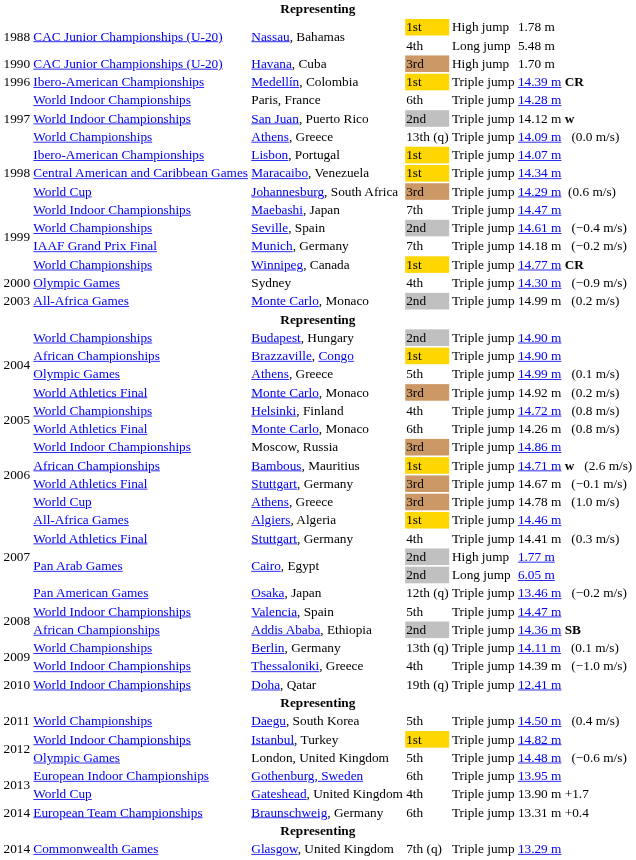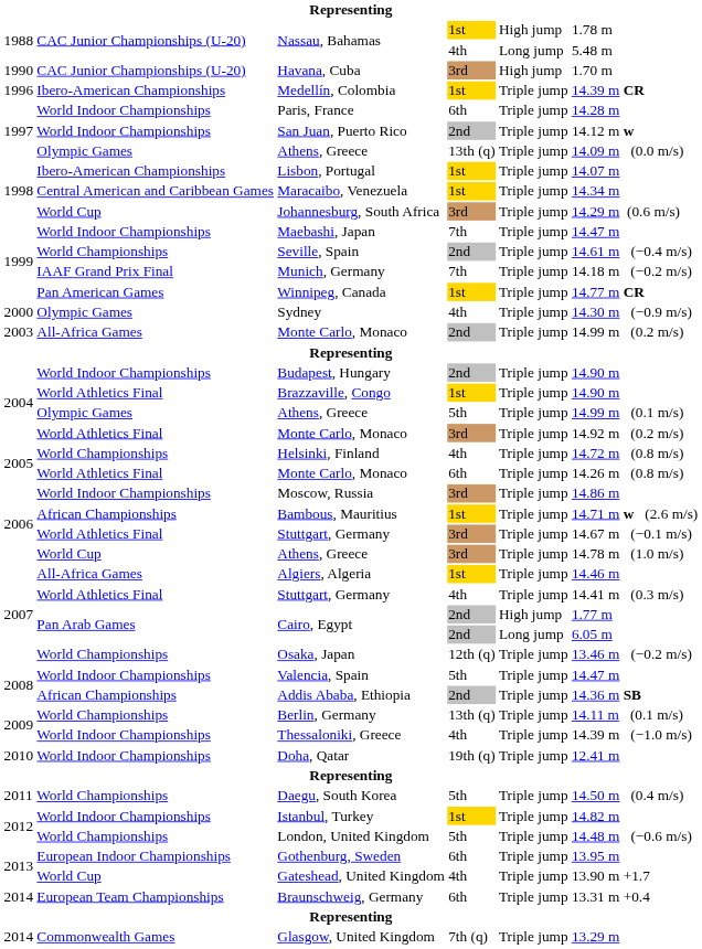 <table>
 <tr>
 <th colspan="6">Representing </th>
 </tr>
 <tr>
 <td rowspan = "2">1988</td>
 <td rowspan = "2"><a href='#'>CAC Junior Championships (U-20)</a></td>
 <td rowspan = "2"><a href='#'>Nassau</a>, Bahamas</td>
 <td bgcolor=gold>1st</td>
 <td>High jump</td>
 <td>1.78 m</td>
 </tr>
 <tr>
 <td>4th</td>
 <td>Long jump</td>
 <td>5.48 m</td>
 </tr>
 <tr>
 <td>1990</td>
 <td><a href='#'>CAC Junior Championships (U-20)</a></td>
 <td><a href='#'>Havana</a>, Cuba</td>
 <td style="background:#c96;">3rd</td>
 <td>High jump</td>
 <td>1.70 m</td>
 </tr>
 <tr>
 <td>1996</td>
 <td><a href='#'>Ibero-American Championships</a></td>
 <td><a href='#'>Medellín</a>, Colombia</td>
 <td bgcolor=gold>1st</td>
 <td>Triple jump</td>
 <td><a href='#'>14.39 m</a> <strong>CR</strong></td>
 </tr>
 <tr>
 <td rowspan=3>1997</td>
 <td><a href='#'>World Indoor Championships</a></td>
 <td>Paris, France</td>
 <td>6th</td>
 <td>Triple jump</td>
 <td><a href='#'>14.28 m</a></td>
 </tr>
 <tr>
 <td><a href='#'>World Indoor Championships</a></td>
 <td><a href='#'>San Juan</a>, Puerto Rico</td>
 <td style="background:silver;">2nd</td>
 <td>Triple jump</td>
 <td>14.12 m <strong>w</strong></td>
 </tr>
 <tr>
-<td><a href='#'>World Championships</a></td>
+<td><a href='#'>Olympic Games</a></td>
 <td><a href='#'>Athens</a>, Greece</td>
 <td>13th (q)</td>
 <td>Triple jump</td>
 <td><a href='#'>14.09 m</a>   (0.0 m/s)</td>
 </tr>
 <tr>
 <td rowspan = "3">1998</td>
 <td><a href='#'>Ibero-American Championships</a></td>
 <td><a href='#'>Lisbon</a>, Portugal</td>
 <td bgcolor=gold>1st</td>
 <td>Triple jump</td>
 <td><a href='#'>14.07 m</a></td>
 </tr>
 <tr>
 <td><a href='#'>Central American and Caribbean Games</a></td>
 <td><a href='#'>Maracaibo</a>, Venezuela</td>
 <td style="background:gold;">1st</td>
 <td>Triple jump</td>
 <td><a href='#'>14.34 m</a></td>
 </tr>
 <tr>
 <td><a href='#'>World Cup</a></td>
 <td><a href='#'>Johannesburg</a>, South Africa</td>
 <td style="background:#c96;">3rd</td>
 <td>Triple jump</td>
 <td><a href='#'>14.29 m</a>  (0.6 m/s)</td>
 </tr>
 <tr>
 <td rowspan=4>1999</td>
 <td><a href='#'>World Indoor Championships</a></td>
 <td><a href='#'>Maebashi</a>, Japan</td>
 <td>7th</td>
 <td>Triple jump</td>
 <td><a href='#'>14.47 m</a></td>
 </tr>
 <tr>
 <td><a href='#'>World Championships</a></td>
 <td><a href='#'>Seville</a>, Spain</td>
 <td style="background:silver;">2nd</td>
 <td>Triple jump</td>
 <td><a href='#'>14.61 m</a>   (−0.4 m/s)</td>
 </tr>
 <tr>
 <td><a href='#'>IAAF Grand Prix Final</a></td>
 <td><a href='#'>Munich</a>, Germany</td>
 <td>7th</td>
 <td>Triple jump</td>
 <td>14.18 m   (−0.2 m/s)</td>
 </tr>
 <tr>
-<td><a href='#'>World Championships</a></td>
+<td><a href='#'>Pan American Games</a></td>
 <td><a href='#'>Winnipeg</a>, Canada</td>
 <td style="background:gold;">1st</td>
 <td>Triple jump</td>
 <td><a href='#'>14.77 m</a> <strong>CR</strong></td>
 </tr>
 <tr>
 <td>2000</td>
 <td><a href='#'>Olympic Games</a></td>
 <td>Sydney</td>
 <td>4th</td>
 <td>Triple jump</td>
 <td><a href='#'>14.30 m</a>   (−0.9 m/s)</td>
 </tr>
 <tr>
 <td>2003</td>
 <td><a href='#'>All-Africa Games</a></td>
 <td><a href='#'>Monte Carlo</a>, Monaco</td>
 <td style="background:silver;">2nd</td>
 <td>Triple jump</td>
 <td>14.99 m   (0.2 m/s)</td>
 </tr>
 <tr>
 <th colspan="6">Representing </th>
 </tr>
 <tr>
 <td rowspan=4>2004</td>
-<td><a href='#'>World Championships</a></td>
+<td><a href='#'>World Indoor Championships</a></td>
 <td><a href='#'>Budapest</a>, Hungary</td>
 <td style="background:silver;">2nd</td>
 <td>Triple jump</td>
 <td><a href='#'>14.90 m</a></td>
 </tr>
 <tr>
-<td><a href='#'>African Championships</a></td>
+<td><a href='#'>World Athletics Final</a></td>
 <td><a href='#'>Brazzaville</a>, <a href='#'>Congo</a></td>
 <td style="background:gold;">1st</td>
 <td>Triple jump</td>
 <td><a href='#'>14.90 m</a></td>
 </tr>
 <tr>
 <td><a href='#'>Olympic Games</a></td>
 <td><a href='#'>Athens</a>, Greece</td>
 <td>5th</td>
 <td>Triple jump</td>
 <td><a href='#'>14.99 m</a>   (0.1 m/s)</td>
 </tr>
 <tr>
 <td><a href='#'>World Athletics Final</a></td>
 <td><a href='#'>Monte Carlo</a>, Monaco</td>
 <td style="background:#c96;">3rd</td>
 <td>Triple jump</td>
 <td>14.92 m   (0.2 m/s)</td>
 </tr>
 <tr>
 <td rowspan=2>2005</td>
 <td><a href='#'>World Championships</a></td>
 <td><a href='#'>Helsinki</a>, Finland</td>
 <td>4th</td>
 <td>Triple jump</td>
 <td><a href='#'>14.72 m</a>   (0.8 m/s)</td>
 </tr>
 <tr>
 <td><a href='#'>World Athletics Final</a></td>
 <td><a href='#'>Monte Carlo</a>, Monaco</td>
 <td>6th</td>
 <td>Triple jump</td>
 <td>14.26 m   (0.8 m/s)</td>
 </tr>
 <tr>
 <td rowspan=4>2006</td>
 <td><a href='#'>World Indoor Championships</a></td>
 <td>Moscow, Russia</td>
 <td style="background:#c96;">3rd</td>
 <td>Triple jump</td>
 <td><a href='#'>14.86 m</a></td>
 </tr>
 <tr>
 <td><a href='#'>African Championships</a></td>
 <td><a href='#'>Bambous</a>, Mauritius</td>
 <td bgcolor=gold>1st</td>
 <td>Triple jump</td>
 <td><a href='#'>14.71 m</a> <strong>w</strong>   (2.6 m/s)</td>
 </tr>
 <tr>
 <td><a href='#'>World Athletics Final</a></td>
 <td><a href='#'>Stuttgart</a>, Germany</td>
 <td style="background:#c96;">3rd</td>
 <td>Triple jump</td>
 <td>14.67 m   (−0.1 m/s)</td>
 </tr>
 <tr>
 <td><a href='#'>World Cup</a></td>
 <td><a href='#'>Athens</a>, Greece</td>
 <td style="background:#c96;">3rd</td>
 <td>Triple jump</td>
 <td>14.78 m   (1.0 m/s)</td>
 </tr>
 <tr>
 <td rowspan=5>2007</td>
 <td><a href='#'>All-Africa Games</a></td>
 <td><a href='#'>Algiers</a>, Algeria</td>
 <td bgcolor=gold>1st</td>
 <td>Triple jump</td>
 <td><a href='#'>14.46 m</a></td>
 </tr>
 <tr>
 <td><a href='#'>World Athletics Final</a></td>
 <td><a href='#'>Stuttgart</a>, Germany</td>
 <td>4th</td>
 <td>Triple jump</td>
 <td>14.41 m   (0.3 m/s)</td>
 </tr>
 <tr>
 <td rowspan=2><a href='#'>Pan Arab Games</a></td>
 <td rowspan=2><a href='#'>Cairo</a>, Egypt</td>
 <td style="background:silver;">2nd</td>
 <td>High jump</td>
 <td><a href='#'>1.77 m</a></td>
 </tr>
 <tr>
 <td style="background:silver;">2nd</td>
 <td>Long jump</td>
 <td><a href='#'>6.05 m</a></td>
 </tr>
 <tr>
-<td><a href='#'>Pan American Games</a></td>
+<td><a href='#'>World Championships</a></td>
 <td><a href='#'>Osaka</a>, Japan</td>
 <td>12th (q)</td>
 <td>Triple jump</td>
 <td><a href='#'>13.46 m</a>   (−0.2 m/s)</td>
 </tr>
 <tr>
 <td rowspan=2>2008</td>
 <td><a href='#'>World Indoor Championships</a></td>
 <td><a href='#'>Valencia</a>, Spain</td>
 <td>5th</td>
 <td>Triple jump</td>
 <td><a href='#'>14.47 m</a></td>
 </tr>
 <tr>
 <td><a href='#'>African Championships</a></td>
 <td><a href='#'>Addis Ababa</a>, Ethiopia</td>
 <td style="background:silver;">2nd</td>
 <td>Triple jump</td>
 <td><a href='#'>14.36 m</a> <strong>SB</strong></td>
 </tr>
 <tr>
 <td rowspan=2>2009</td>
 <td><a href='#'>World Championships</a></td>
 <td><a href='#'>Berlin</a>, Germany</td>
 <td>13th (q)</td>
 <td>Triple jump</td>
 <td><a href='#'>14.11 m</a>   (0.1 m/s)</td>
 </tr>
 <tr>
 <td><a href='#'>World Indoor Championships</a></td>
 <td><a href='#'>Thessaloniki</a>, Greece</td>
 <td>4th</td>
 <td>Triple jump</td>
 <td>14.39 m   (−1.0 m/s)</td>
 </tr>
 <tr>
 <td>2010</td>
 <td><a href='#'>World Indoor Championships</a></td>
 <td><a href='#'>Doha</a>, Qatar</td>
 <td>19th (q)</td>
 <td>Triple jump</td>
 <td><a href='#'>12.41 m</a></td>
 </tr>
 <tr>
 <th colspan="6">Representing </th>
 </tr>
 <tr>
 <td>2011</td>
 <td><a href='#'>World Championships</a></td>
 <td><a href='#'>Daegu</a>, South Korea</td>
 <td>5th</td>
 <td>Triple jump</td>
 <td><a href='#'>14.50 m</a>   (0.4 m/s)</td>
 </tr>
 <tr>
 <td rowspan=2>2012</td>
 <td><a href='#'>World Indoor Championships</a></td>
 <td><a href='#'>Istanbul</a>, Turkey</td>
 <td bgcolor=gold>1st</td>
 <td>Triple jump</td>
 <td><a href='#'>14.82 m</a></td>
 </tr>
 <tr>
-<td><a href='#'>Olympic Games</a></td>
+<td><a href='#'>World Championships</a></td>
 <td>London, United Kingdom</td>
 <td>5th</td>
 <td>Triple jump</td>
 <td><a href='#'>14.48 m</a>   (−0.6 m/s)</td>
 </tr>
 <tr>
 <td rowspan=2>2013</td>
 <td><a href='#'>European Indoor Championships</a></td>
 <td><a href='#'>Gothenburg, Sweden</a></td>
 <td>6th</td>
 <td>Triple jump</td>
 <td><a href='#'>13.95 m</a></td>
 </tr>
 <tr>
 <td><a href='#'>World Cup</a></td>
 <td><a href='#'>Gateshead</a>, United Kingdom</td>
 <td>4th</td>
 <td>Triple jump</td>
 <td>13.90 m +1.7</td>
 </tr>
 <tr>
 <td>2014</td>
 <td><a href='#'>European Team Championships</a></td>
 <td><a href='#'>Braunschweig</a>, Germany</td>
 <td>6th</td>
 <td>Triple jump</td>
 <td>13.31 m +0.4</td>
 </tr>
 <tr>
 <th colspan="6">Representing </th>
 </tr>
 <tr>
 <td>2014</td>
 <td><a href='#'>Commonwealth Games</a></td>
 <td><a href='#'>Glasgow</a>, United Kingdom</td>
 <td>7th (q)</td>
 <td>Triple jump</td>
 <td><a href='#'>13.29 m</a></td>
 </tr>
 </table>
